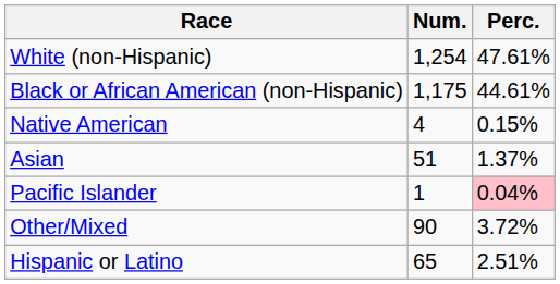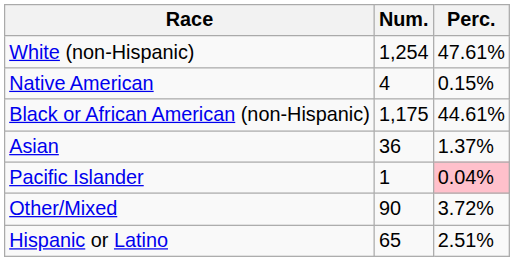 <table class="wikitable">
 <tr>
 <th>Race</th>
 <th>Num.</th>
 <th>Perc.</th>
 </tr>
 <tr>
 <td><a href='#'>White</a> (non-Hispanic)</td>
 <td>1,254</td>
 <td>47.61%</td>
 </tr>
 <tr>
+<td><a href='#'>Native American</a></td>
+<td>4</td>
+<td>0.15%</td>
+</tr>
+<tr>
 <td><a href='#'>Black or African American</a> (non-Hispanic)</td>
 <td>1,175</td>
 <td>44.61%</td>
 </tr>
 <tr>
-<td><a href='#'>Native American</a></td>
-<td>4</td>
-<td>0.15%</td>
-</tr>
-<tr>
 <td><a href='#'>Asian</a></td>
-<td>51</td>
+<td>36</td>
 <td>1.37%</td>
 </tr>
 <tr>
 <td><a href='#'>Pacific Islander</a></td>
 <td>1</td>
 <td style="background: pink;">0.04%</td>
 </tr>
 <tr>
 <td><a href='#'>Other/Mixed</a></td>
 <td>90</td>
 <td>3.72%</td>
 </tr>
 <tr>
 <td><a href='#'>Hispanic</a> or <a href='#'>Latino</a></td>
 <td>65</td>
 <td>2.51%</td>
 </tr>
 </table>
